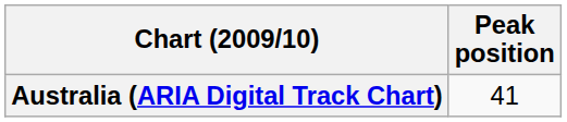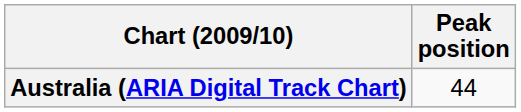 <table class="wikitable sortable plainrowheaders" style="text-align:center">
 <tr>
 <th scope="col">Chart (2009/10)</th>
 <th scope="col">Peak<br>position</th>
 </tr>
 <tr>
 <th scope="row">Australia (<a href='#'>ARIA Digital Track Chart</a>)</th>
-<td>41</td>
+<td>44</td>
 </tr>
 </table>
